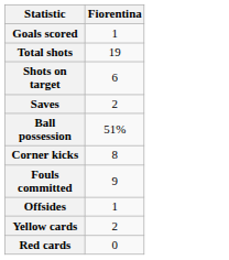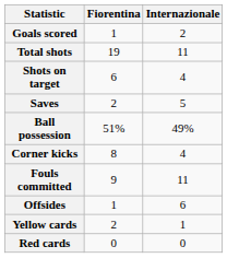 <table class="wikitable plainrowheaders" style="text-align:center">
 <tr>
 <th scope="col" style="width:100px">Statistic</th>
 <th scope="col" style="width:70px">Fiorentina</th>
+<th scope="col" style="width:70px">Internazionale</th>
 </tr>
 <tr>
 <th scope=row>Goals scored</th>
 <td>1</td>
+<td>2</td>
 </tr>
 <tr>
 <th scope=row>Total shots</th>
 <td>19</td>
+<td>11</td>
 </tr>
 <tr>
 <th scope=row>Shots on target</th>
 <td>6</td>
+<td>4</td>
 </tr>
 <tr>
 <th scope=row>Saves</th>
 <td>2</td>
+<td>5</td>
 </tr>
 <tr>
 <th scope=row>Ball possession</th>
 <td>51%</td>
+<td>49%</td>
 </tr>
 <tr>
 <th scope=row>Corner kicks</th>
 <td>8</td>
+<td>4</td>
 </tr>
 <tr>
 <th scope=row>Fouls committed</th>
 <td>9</td>
+<td>11</td>
 </tr>
 <tr>
 <th scope=row>Offsides</th>
 <td>1</td>
+<td>6</td>
 </tr>
 <tr>
 <th scope=row>Yellow cards</th>
 <td>2</td>
+<td>1</td>
 </tr>
 <tr>
 <th scope=row>Red cards</th>
 <td>0</td>
+<td>0</td>
 </tr>
 </table>
